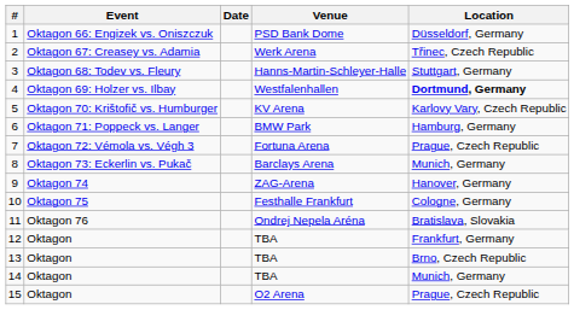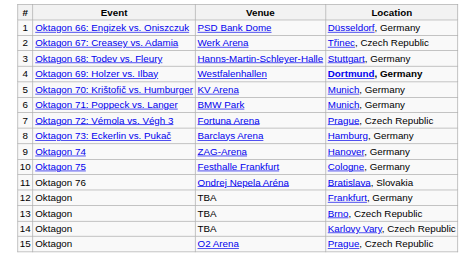 <table class="sortable wikitable succession-box" style="margin:1.0em auto; font-size:90%;">
 <tr>
 <th scope="col">#</th>
 <th scope="col">Event</th>
-<th scope="col">Date</th>
 <th scope="col">Venue</th>
 <th scope="col">Location</th>
 </tr>
 <tr>
 <td align=center>1</td>
 <td><a href='#'>Oktagon 66: Engizek vs. Oniszczuk</a></td>
-<td></td>
 <td><a href='#'>PSD Bank Dome</a></td>
 <td><a href='#'>Düsseldorf</a>, Germany</td>
 </tr>
 <tr>
 <td align=center>2</td>
 <td><a href='#'>Oktagon 67: Creasey vs. Adamia</a></td>
-<td></td>
 <td><a href='#'>Werk Arena</a></td>
 <td><a href='#'>Třinec</a>, Czech Republic</td>
 </tr>
 <tr>
 <td align=center>3</td>
 <td><a href='#'>Oktagon 68: Todev vs. Fleury</a></td>
-<td></td>
 <td><a href='#'>Hanns-Martin-Schleyer-Halle</a></td>
 <td><a href='#'>Stuttgart</a>, Germany</td>
 </tr>
 <tr>
 <td align=center>4</td>
 <td><a href='#'>Oktagon 69: Holzer vs. Ilbay</a></td>
-<td></td>
 <td><a href='#'>Westfalenhallen</a></td>
 <td><strong><a href='#'>Dortmund</a>, Germany</strong></td>
 </tr>
 <tr>
 <td align=center>5</td>
 <td><a href='#'>Oktagon 70: Krištofič vs. Humburger</a></td>
-<td></td>
 <td><a href='#'>KV Arena</a></td>
-<td><a href='#'>Karlovy Vary</a>, Czech Republic</td>
+<td><a href='#'>Munich</a>, Germany</td>
 </tr>
 <tr>
 <td align=center>6</td>
 <td><a href='#'>Oktagon 71: Poppeck vs. Langer</a></td>
-<td></td>
 <td><a href='#'>BMW Park</a></td>
-<td><a href='#'>Hamburg</a>, Germany</td>
+<td><a href='#'>Munich</a>, Germany</td>
 </tr>
 <tr>
 <td align=center>7</td>
 <td><a href='#'>Oktagon 72: Vémola vs. Végh 3</a></td>
-<td></td>
 <td><a href='#'>Fortuna Arena</a></td>
 <td><a href='#'>Prague</a>, Czech Republic</td>
 </tr>
 <tr>
 <td align=center>8</td>
 <td><a href='#'>Oktagon 73: Eckerlin vs. Pukač</a></td>
-<td></td>
 <td><a href='#'>Barclays Arena</a></td>
-<td><a href='#'>Munich</a>, Germany</td>
+<td><a href='#'>Hamburg</a>, Germany</td>
 </tr>
 <tr>
 <td align=center>9</td>
 <td><a href='#'>Oktagon 74</a></td>
-<td></td>
 <td><a href='#'>ZAG-Arena</a></td>
 <td><a href='#'>Hanover</a>, Germany</td>
 </tr>
 <tr>
 <td align=center>10</td>
 <td><a href='#'>Oktagon 75</a></td>
-<td></td>
 <td><a href='#'>Festhalle Frankfurt</a></td>
 <td><a href='#'>Cologne</a>, Germany</td>
 </tr>
 <tr>
 <td align=center>11</td>
 <td>Oktagon 76</td>
-<td></td>
 <td><a href='#'>Ondrej Nepela Aréna</a></td>
 <td><a href='#'>Bratislava</a>, Slovakia</td>
 </tr>
 <tr>
 <td align=center>12</td>
 <td>Oktagon</td>
-<td></td>
 <td>TBA</td>
 <td><a href='#'>Frankfurt</a>, Germany</td>
 </tr>
 <tr>
 <td align=center>13</td>
 <td>Oktagon</td>
-<td></td>
 <td>TBA</td>
 <td><a href='#'>Brno</a>, Czech Republic</td>
 </tr>
 <tr>
 <td align=center>14</td>
 <td>Oktagon</td>
-<td></td>
 <td>TBA</td>
-<td><a href='#'>Munich</a>, Germany</td>
+<td><a href='#'>Karlovy Vary</a>, Czech Republic</td>
 </tr>
 <tr>
 <td align=center>15</td>
 <td>Oktagon</td>
-<td></td>
 <td><a href='#'>O2 Arena</a></td>
 <td><a href='#'>Prague</a>, Czech Republic</td>
 </tr>
 </table>
